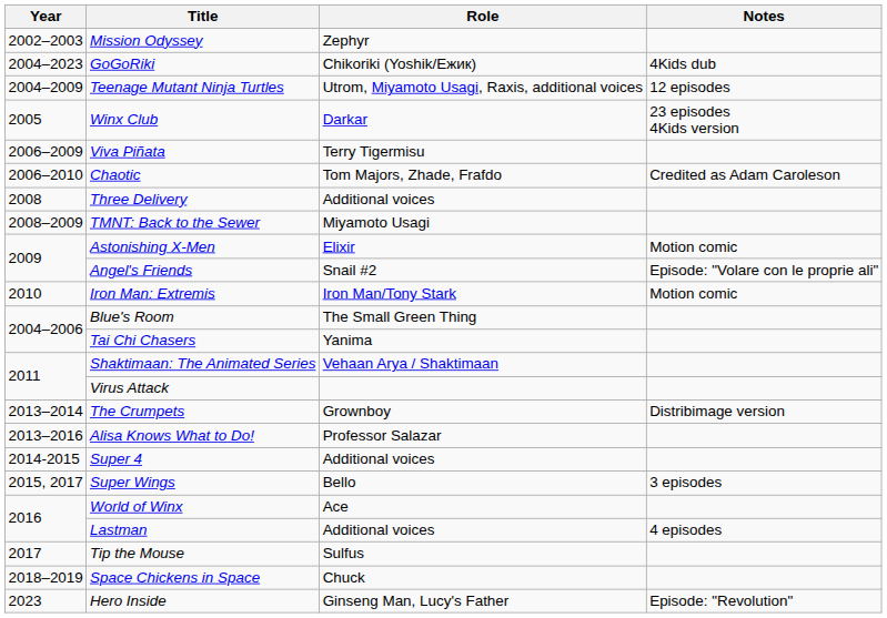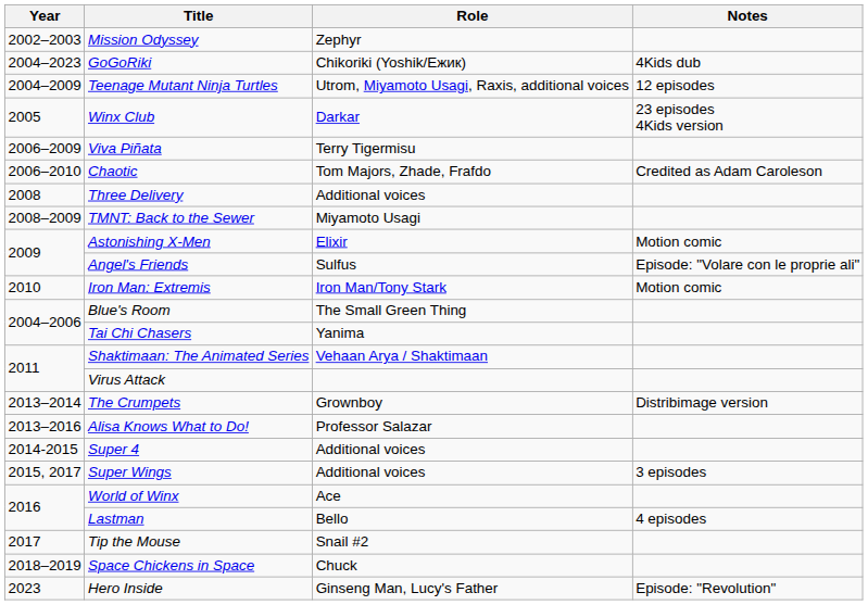 <table class="wikitable">
 <tr>
 <th>Year</th>
 <th>Title</th>
 <th>Role</th>
 <th>Notes</th>
 </tr>
 <tr>
 <td>2002–2003</td>
 <td><em><a href='#'>Mission Odyssey</a></em></td>
 <td>Zephyr</td>
 <td></td>
 </tr>
 <tr>
 <td>2004–2023</td>
 <td><em><a href='#'>GoGoRiki</a></em></td>
 <td>Chikoriki (Yoshik/Ежик)</td>
 <td>4Kids dub</td>
 </tr>
 <tr>
 <td>2004–2009</td>
 <td><em><a href='#'>Teenage Mutant Ninja Turtles</a></em></td>
 <td>Utrom, <a href='#'>Miyamoto Usagi</a>, Raxis, additional voices</td>
 <td>12 episodes</td>
 </tr>
 <tr>
 <td>2005</td>
 <td><em><a href='#'>Winx Club</a></em></td>
 <td><a href='#'>Darkar</a></td>
 <td>23 episodes<br>4Kids version</td>
 </tr>
 <tr>
 <td>2006–2009</td>
 <td><em><a href='#'>Viva Piñata</a></em></td>
 <td>Terry Tigermisu</td>
 <td></td>
 </tr>
 <tr>
 <td>2006–2010</td>
 <td><em><a href='#'>Chaotic</a></em></td>
 <td>Tom Majors, Zhade, Frafdo</td>
 <td>Credited as Adam Caroleson</td>
 </tr>
 <tr>
 <td>2008</td>
 <td><em><a href='#'>Three Delivery</a></em></td>
 <td>Additional voices</td>
 <td></td>
 </tr>
 <tr>
 <td>2008–2009</td>
 <td><em><a href='#'>TMNT: Back to the Sewer</a></em></td>
 <td>Miyamoto Usagi</td>
 <td></td>
 </tr>
 <tr>
 <td rowspan="2">2009</td>
 <td><em><a href='#'>Astonishing X-Men</a></em></td>
 <td><a href='#'>Elixir</a></td>
 <td>Motion comic</td>
 </tr>
 <tr>
 <td><em><a href='#'>Angel's Friends</a></em></td>
-<td>Snail #2</td>
+<td>Sulfus</td>
 <td>Episode: "Volare con le proprie ali"</td>
 </tr>
 <tr>
 <td>2010</td>
 <td><em><a href='#'>Iron Man: Extremis</a></em></td>
 <td><a href='#'>Iron Man/Tony Stark</a></td>
 <td>Motion comic</td>
 </tr>
 <tr>
 <td rowspan="2">2004–2006</td>
 <td><em>Blue's Room</em></td>
 <td>The Small Green Thing</td>
 <td></td>
 </tr>
 <tr>
 <td><em><a href='#'>Tai Chi Chasers</a></em></td>
 <td>Yanima</td>
 <td></td>
 </tr>
 <tr>
 <td rowspan=2>2011</td>
 <td><em><a href='#'>Shaktimaan: The Animated Series</a></em></td>
 <td><a href='#'>Vehaan Arya / Shaktimaan</a></td>
 <td></td>
 </tr>
 <tr>
 <td><em>Virus Attack</em></td>
 <td></td>
 <td></td>
 </tr>
 <tr>
 <td>2013–2014</td>
 <td><em><a href='#'>The Crumpets</a></em></td>
 <td>Grownboy</td>
 <td>Distribimage version</td>
 </tr>
 <tr>
 <td>2013–2016</td>
 <td><em><a href='#'>Alisa Knows What to Do!</a></em></td>
 <td>Professor Salazar</td>
 <td></td>
 </tr>
 <tr>
 <td>2014-2015</td>
 <td><em><a href='#'>Super 4</a></em></td>
 <td>Additional voices</td>
 <td></td>
 </tr>
 <tr>
 <td>2015, 2017</td>
 <td><em><a href='#'>Super Wings</a></em></td>
-<td>Bello</td>
+<td>Additional voices</td>
 <td>3 episodes</td>
 </tr>
 <tr>
 <td rowspan="2">2016</td>
 <td><em><a href='#'>World of Winx</a></em></td>
 <td>Ace</td>
 <td></td>
 </tr>
 <tr>
 <td><em><a href='#'>Lastman</a></em></td>
-<td>Additional voices</td>
+<td>Bello</td>
 <td>4 episodes</td>
 </tr>
 <tr>
 <td>2017</td>
 <td><em>Tip the Mouse</em></td>
-<td>Sulfus</td>
+<td>Snail #2</td>
 <td></td>
 </tr>
 <tr>
 <td>2018–2019</td>
 <td><em><a href='#'>Space Chickens in Space</a></em></td>
 <td>Chuck</td>
 <td></td>
 </tr>
 <tr>
 <td>2023</td>
 <td><em>Hero Inside</em></td>
 <td>Ginseng Man, Lucy's Father</td>
 <td>Episode: "Revolution"</td>
 </tr>
 </table>
